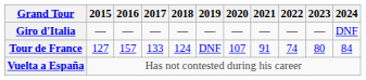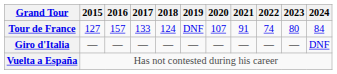 <table class="wikitable plainrowheaders">
 <tr>
 <th scope="col"><a href='#'>Grand Tour</a></th>
 <th scope="col">2015</th>
 <th scope="col">2016</th>
 <th scope="col">2017</th>
 <th scope="col">2018</th>
 <th scope="col">2019</th>
 <th scope="col">2020</th>
 <th scope="col">2021</th>
 <th scope="col">2022</th>
 <th scope="col">2023</th>
 <th scope="col">2024</th>
 </tr>
 <tr style="text-align:center;">
+<th scope="row"> <a href='#'>Tour de France</a></th>
+<td><a href='#'>127</a></td>
+<td><a href='#'>157</a></td>
+<td><a href='#'>133</a></td>
+<td><a href='#'>124</a></td>
+<td><a href='#'>DNF</a></td>
+<td><a href='#'>107</a></td>
+<td><a href='#'>91</a></td>
+<td><a href='#'>74</a></td>
+<td><a href='#'>80</a></td>
+<td><a href='#'>84</a></td>
+</tr>
+<tr style="text-align:center;">
 <th scope="row"> <a href='#'>Giro d'Italia</a></th>
 <td>—</td>
 <td>—</td>
 <td>—</td>
 <td>—</td>
 <td>—</td>
 <td>—</td>
 <td>—</td>
 <td>—</td>
 <td>—</td>
 <td><a href='#'>DNF</a></td>
 </tr>
 <tr style="text-align:center;">
-<th scope="row"> <a href='#'>Tour de France</a></th>
-<td><a href='#'>127</a></td>
-<td><a href='#'>157</a></td>
-<td><a href='#'>133</a></td>
-<td><a href='#'>124</a></td>
-<td><a href='#'>DNF</a></td>
-<td><a href='#'>107</a></td>
-<td><a href='#'>91</a></td>
-<td><a href='#'>74</a></td>
-<td><a href='#'>80</a></td>
-<td><a href='#'>84</a></td>
-</tr>
-<tr style="text-align:center;">
 <th scope="row"> <a href='#'>Vuelta a España</a></th>
 <td style="color:#4d4d4d;" colspan=10>Has not contested during his career</td>
 </tr>
 </table>
